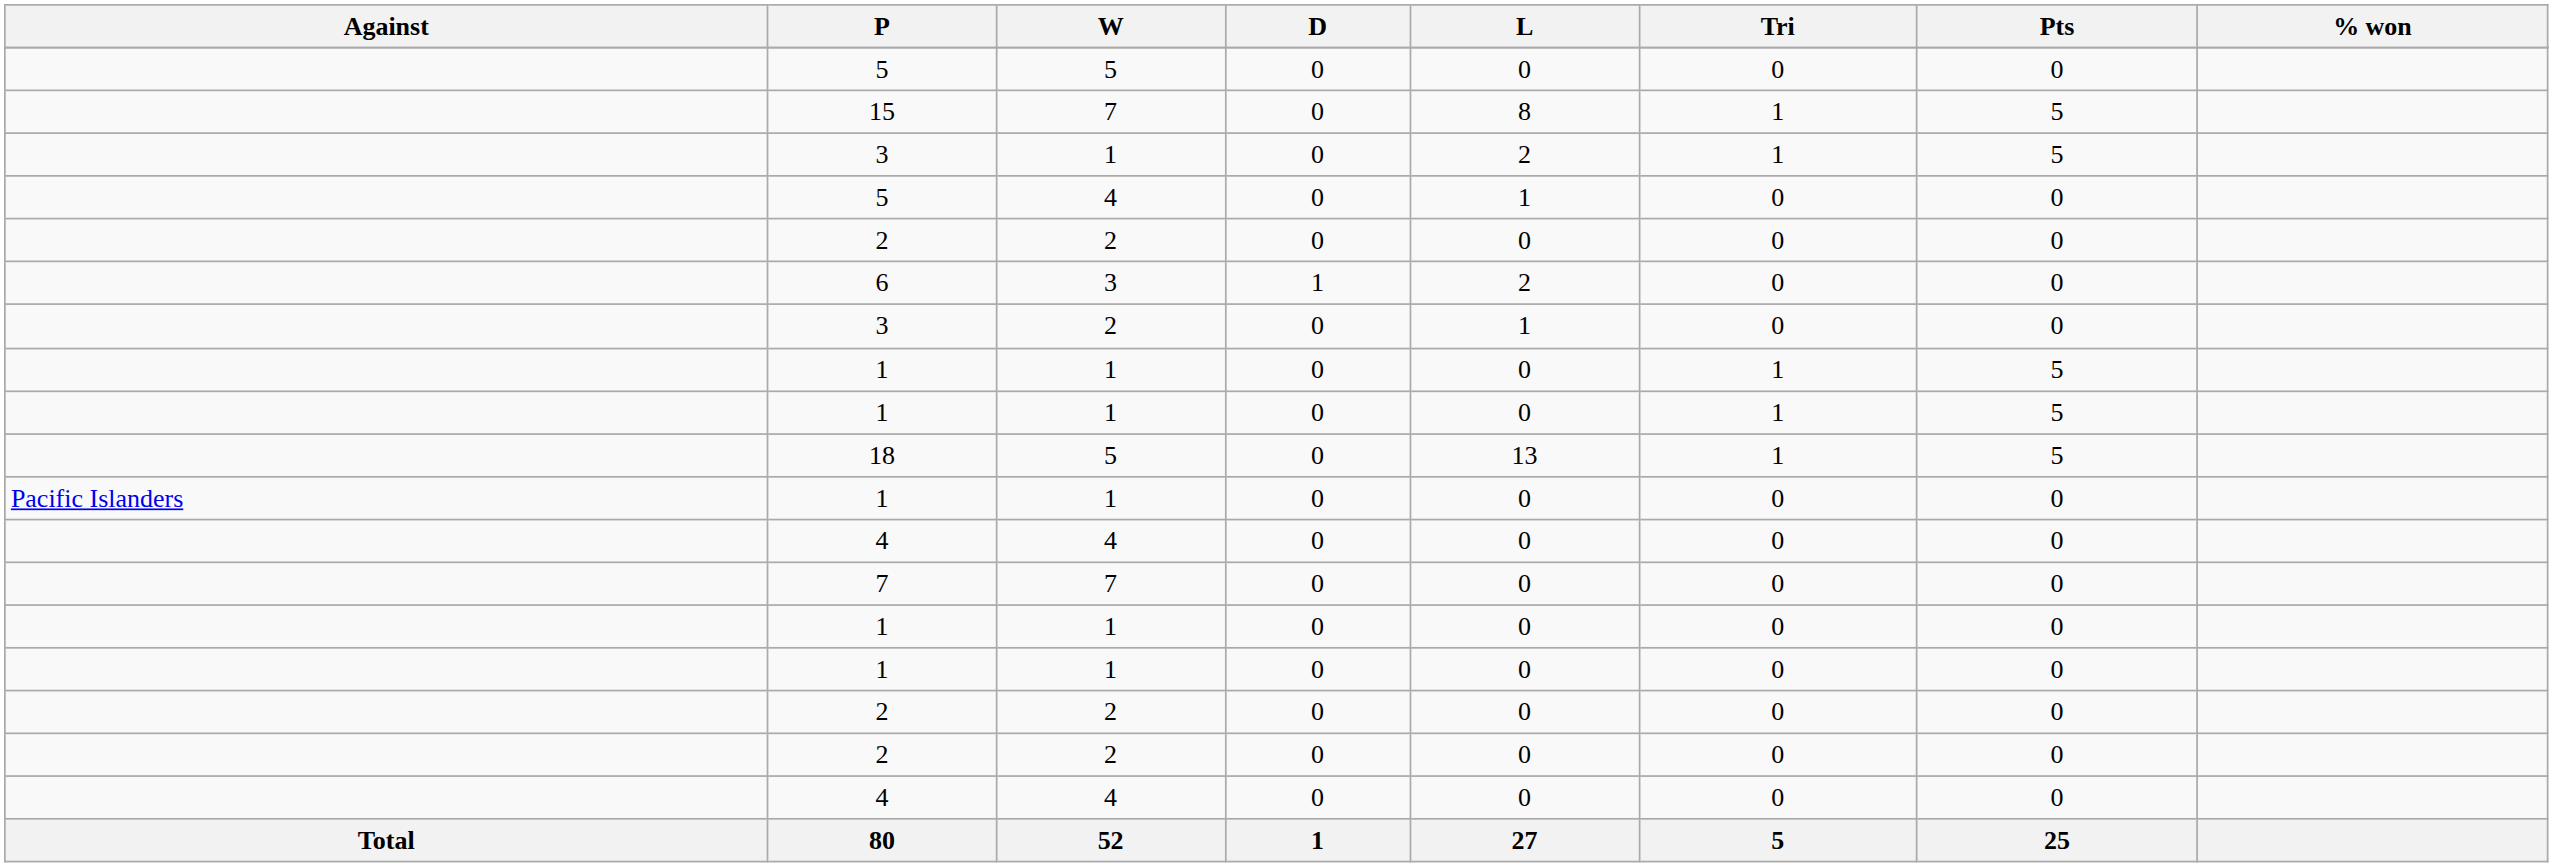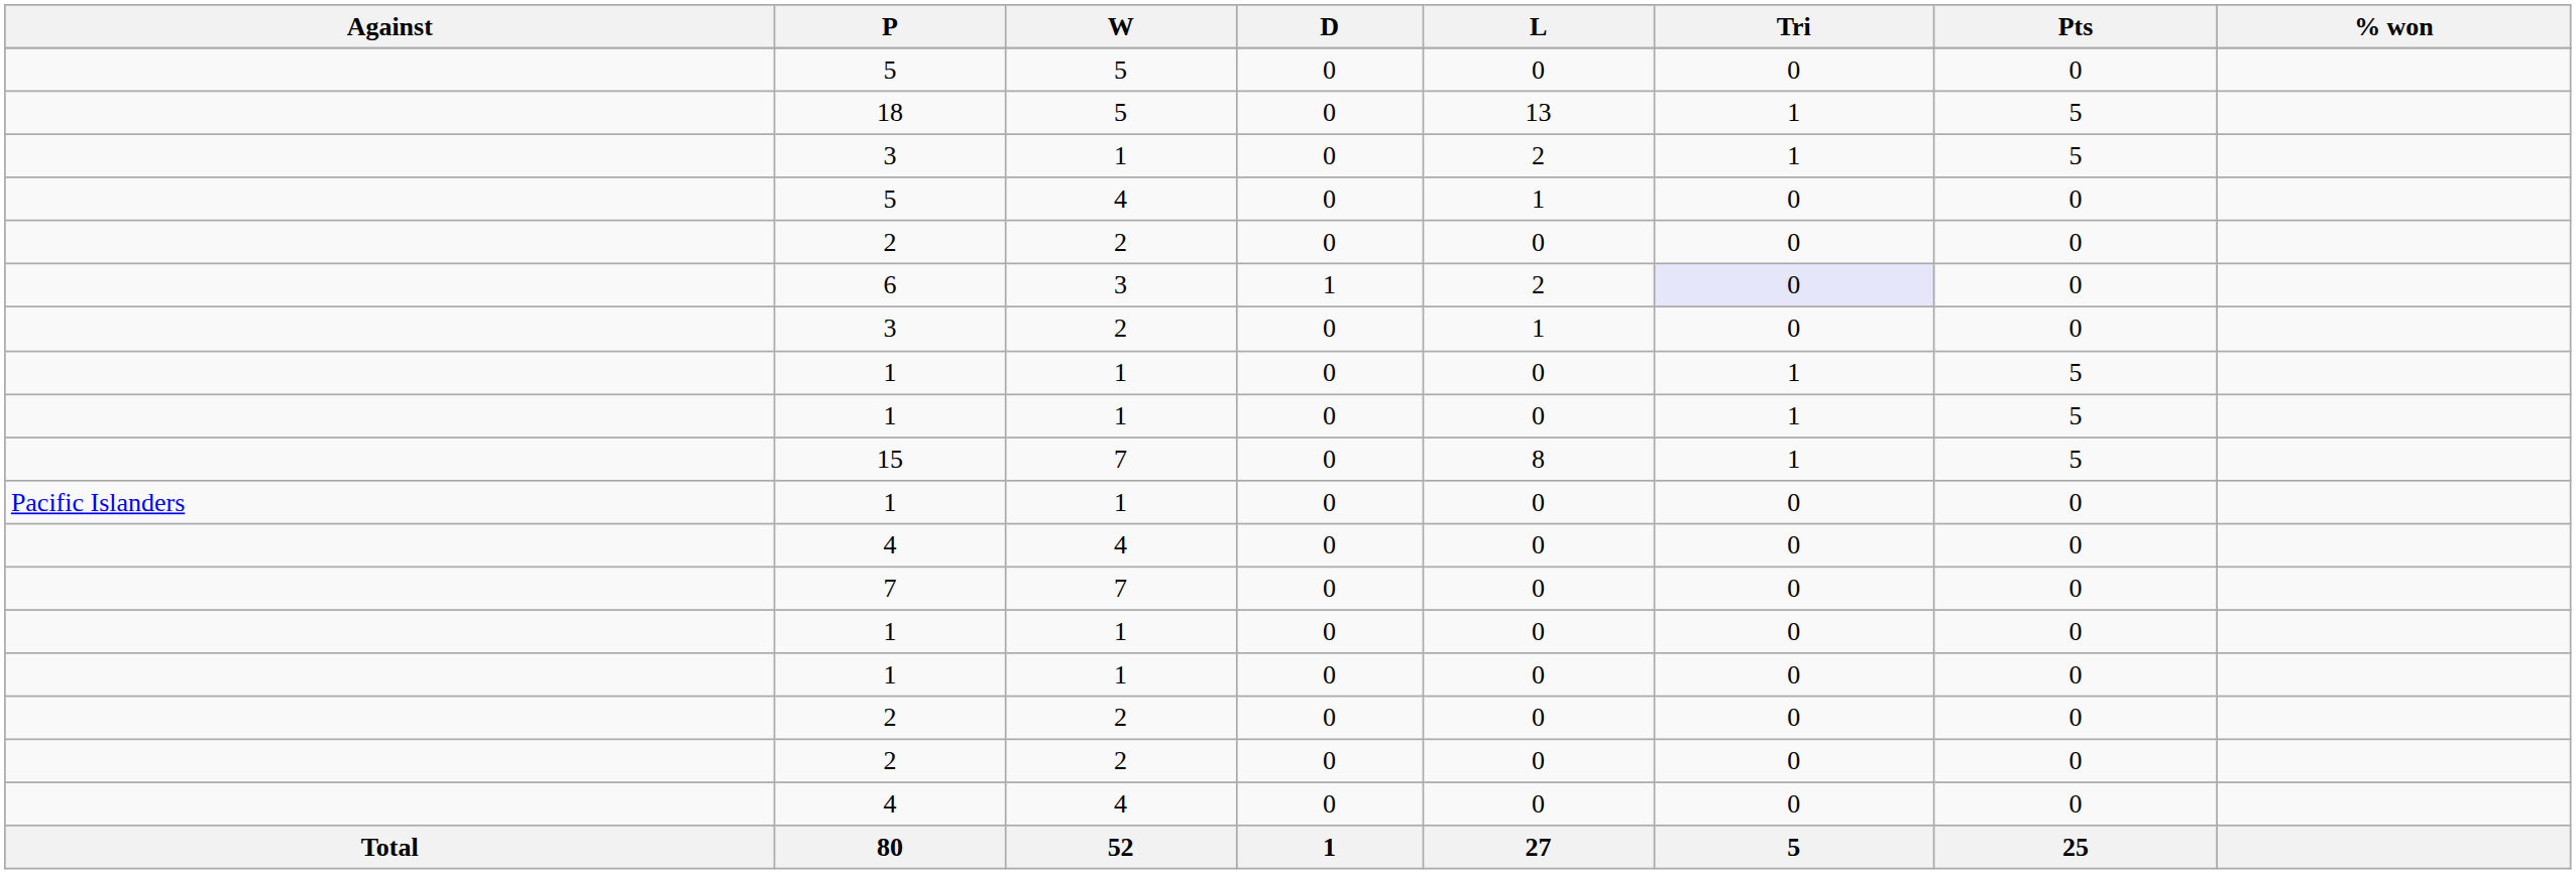 <table class="wikitable sortable" style="text-align:center; font-size:95%; width:75%;">
 <tr>
 <th style="width:30%;">Against</th>
 <th abbr="Played" style="width:15px;">P</th>
 <th abbr="Won" style="width:10px;">W</th>
 <th abbr="Drawn" style="width:10px;">D</th>
 <th abbr="Lost" style="width:10px;">L</th>
 <th abbr="Tries" style="width:15px;">Tri</th>
 <th abbr="Points" style="width:18px;">Pts</th>
 <th abbr="Won" style="width:18px;">% won</th>
 </tr>
 <tr bgcolor="#d0ffd0" align="center">
 </tr>
 <tr>
 <td align="left"></td>
 <td>5</td>
 <td>5</td>
 <td>0</td>
 <td>0</td>
 <td>0</td>
 <td>0</td>
 <td></td>
 </tr>
 <tr>
 <td align="left"></td>
-<td>15</td>
-<td>7</td>
+<td>18</td>
+<td>5</td>
 <td>0</td>
-<td>8</td>
+<td>13</td>
 <td>1</td>
 <td>5</td>
 <td></td>
 </tr>
 <tr>
 <td align="left"></td>
 <td>3</td>
 <td>1</td>
 <td>0</td>
 <td>2</td>
 <td>1</td>
 <td>5</td>
 <td></td>
 </tr>
 <tr>
 <td align="left"></td>
 <td>5</td>
 <td>4</td>
 <td>0</td>
 <td>1</td>
 <td>0</td>
 <td>0</td>
 <td></td>
 </tr>
 <tr>
 <td align="left"></td>
 <td>2</td>
 <td>2</td>
 <td>0</td>
 <td>0</td>
 <td>0</td>
 <td>0</td>
 <td></td>
 </tr>
 <tr>
 <td align="left"></td>
 <td>6</td>
 <td>3</td>
 <td>1</td>
 <td>2</td>
-<td>0</td>
+<td style="background: lavender;">0</td>
 <td>0</td>
 <td></td>
 </tr>
 <tr>
 <td align="left"></td>
 <td>3</td>
 <td>2</td>
 <td>0</td>
 <td>1</td>
 <td>0</td>
 <td>0</td>
 <td></td>
 </tr>
 <tr>
 <td align="left"></td>
 <td>1</td>
 <td>1</td>
 <td>0</td>
 <td>0</td>
 <td>1</td>
 <td>5</td>
 <td></td>
 </tr>
 <tr>
 <td align="left"></td>
 <td>1</td>
 <td>1</td>
 <td>0</td>
 <td>0</td>
 <td>1</td>
 <td>5</td>
 <td></td>
 </tr>
 <tr>
 <td align="left"></td>
-<td>18</td>
-<td>5</td>
+<td>15</td>
+<td>7</td>
 <td>0</td>
-<td>13</td>
+<td>8</td>
 <td>1</td>
 <td>5</td>
 <td></td>
 </tr>
 <tr>
 <td align="left"> <a href='#'>Pacific Islanders</a></td>
 <td>1</td>
 <td>1</td>
 <td>0</td>
 <td>0</td>
 <td>0</td>
 <td>0</td>
 <td></td>
 </tr>
 <tr>
 <td align="left"></td>
 <td>4</td>
 <td>4</td>
 <td>0</td>
 <td>0</td>
 <td>0</td>
 <td>0</td>
 <td></td>
 </tr>
 <tr>
 <td align="left"></td>
 <td>7</td>
 <td>7</td>
 <td>0</td>
 <td>0</td>
 <td>0</td>
 <td>0</td>
 <td></td>
 </tr>
 <tr>
 <td align="left"></td>
 <td>1</td>
 <td>1</td>
 <td>0</td>
 <td>0</td>
 <td>0</td>
 <td>0</td>
 <td></td>
 </tr>
 <tr>
 <td align="left"></td>
 <td>1</td>
 <td>1</td>
 <td>0</td>
 <td>0</td>
 <td>0</td>
 <td>0</td>
 <td></td>
 </tr>
 <tr>
 <td align="left"></td>
 <td>2</td>
 <td>2</td>
 <td>0</td>
 <td>0</td>
 <td>0</td>
 <td>0</td>
 <td></td>
 </tr>
 <tr>
 <td align="left"></td>
 <td>2</td>
 <td>2</td>
 <td>0</td>
 <td>0</td>
 <td>0</td>
 <td>0</td>
 <td></td>
 </tr>
 <tr>
 <td align="left"></td>
 <td>4</td>
 <td>4</td>
 <td>0</td>
 <td>0</td>
 <td>0</td>
 <td>0</td>
 <td></td>
 </tr>
 <tr>
 <th>Total</th>
 <th>80</th>
 <th>52</th>
 <th>1</th>
 <th>27</th>
 <th>5</th>
 <th>25</th>
 <th></th>
 </tr>
 </table>
